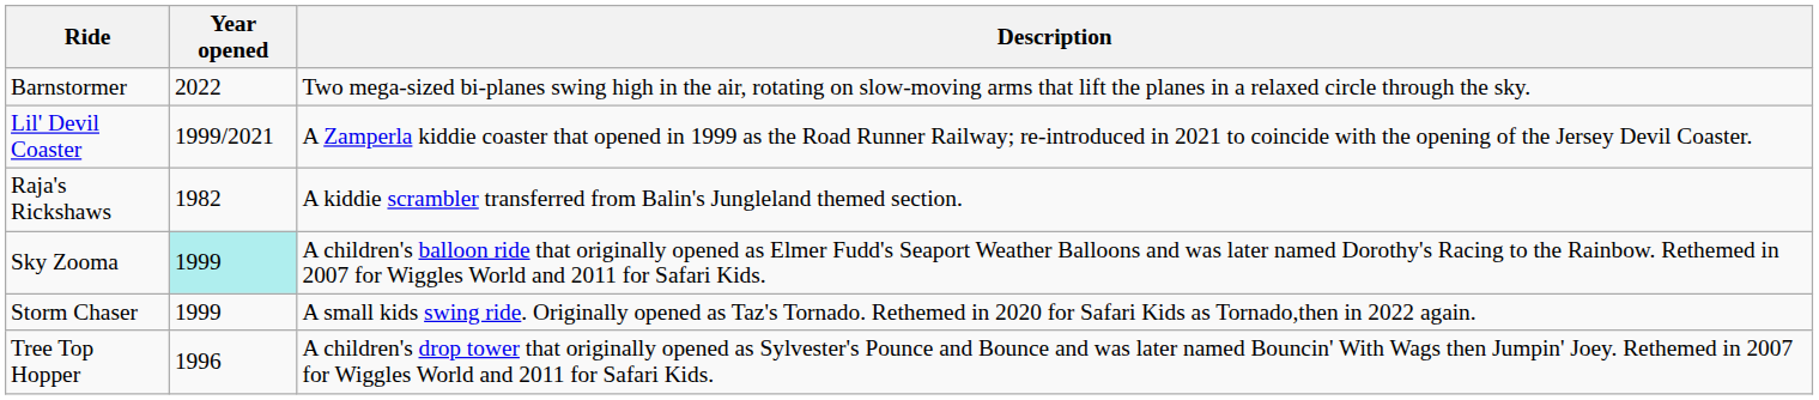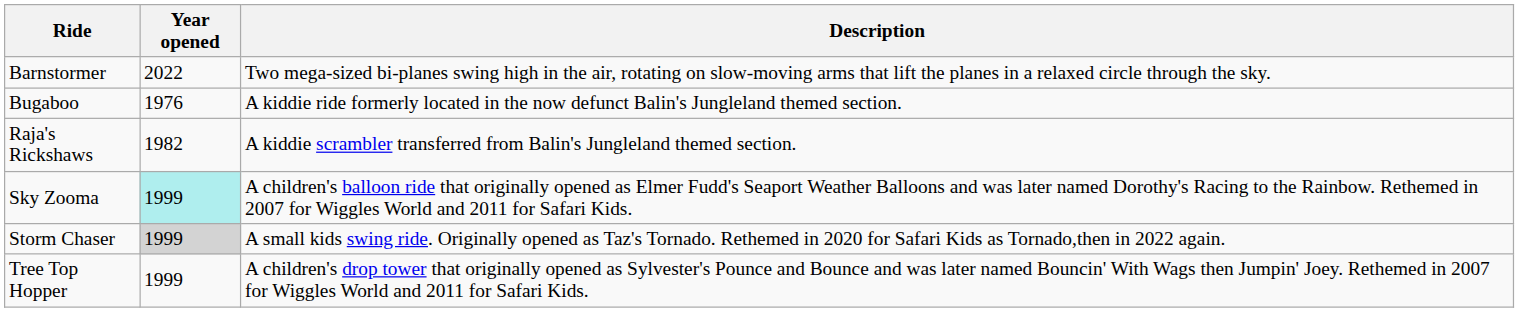 <table class="wikitable sortable">
 <tr>
 <th>Ride</th>
 <th>Year opened</th>
 <th>Description</th>
 </tr>
 <tr>
 <td>Barnstormer</td>
 <td>2022</td>
 <td>Two mega-sized bi-planes swing high in the air, rotating on slow-moving arms that lift the planes in a relaxed circle through the sky.</td>
 </tr>
 <tr>
-<td><a href='#'>Lil' Devil Coaster</a></td>
-<td>1999/2021</td>
-<td>A <a href='#'>Zamperla</a> kiddie coaster that opened in 1999 as the Road Runner Railway; re-introduced in 2021 to coincide with the opening of the Jersey Devil Coaster.</td>
+<td>Bugaboo</td>
+<td>1976</td>
+<td>A kiddie ride formerly located in the now defunct Balin's Jungleland themed section.</td>
 </tr>
 <tr>
 <td>Raja's Rickshaws</td>
 <td>1982</td>
 <td>A kiddie <a href='#'>scrambler</a> transferred from Balin's Jungleland themed section.</td>
 </tr>
 <tr>
 <td>Sky Zooma</td>
 <td style="background: paleturquoise;">1999</td>
 <td>A children's <a href='#'>balloon ride</a> that originally opened as Elmer Fudd's Seaport Weather Balloons and was later named Dorothy's Racing to the Rainbow. Rethemed in 2007 for Wiggles World and 2011 for Safari Kids.</td>
 </tr>
 <tr>
 <td>Storm Chaser</td>
-<td>1999</td>
+<td style="background: lightgrey;">1999</td>
 <td>A small kids <a href='#'>swing ride</a>. Originally opened as Taz's Tornado. Rethemed in 2020 for Safari Kids as Tornado,then in 2022 again.</td>
 </tr>
 <tr>
 <td>Tree Top Hopper</td>
-<td>1996</td>
+<td>1999</td>
 <td>A children's <a href='#'>drop tower</a> that originally opened as Sylvester's Pounce and Bounce and was later named Bouncin' With Wags then Jumpin' Joey. Rethemed in 2007 for Wiggles World and 2011 for Safari Kids.</td>
 </tr>
 </table>
